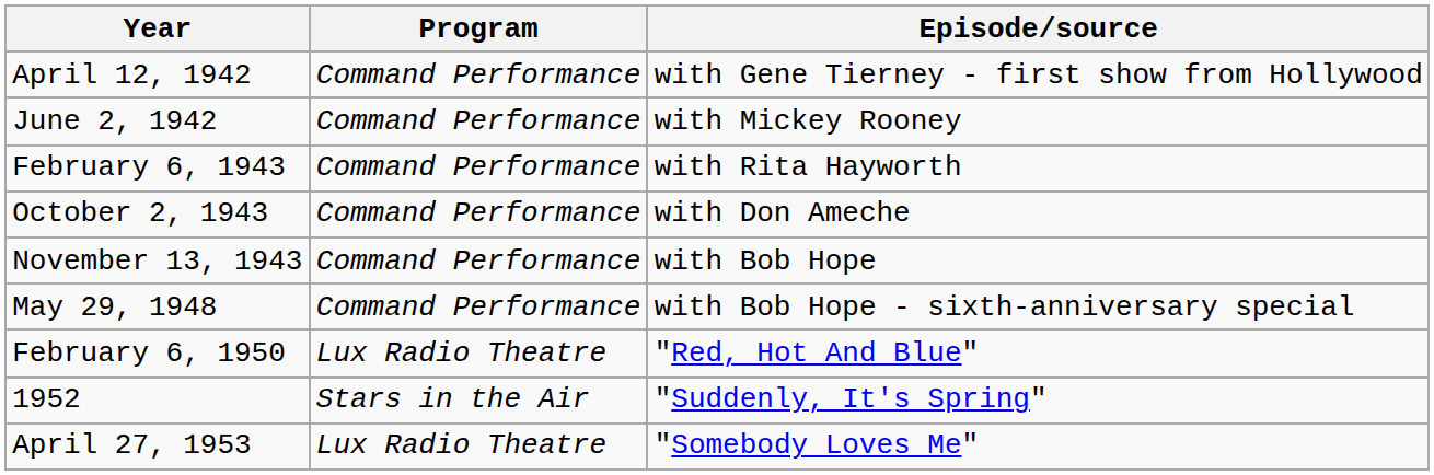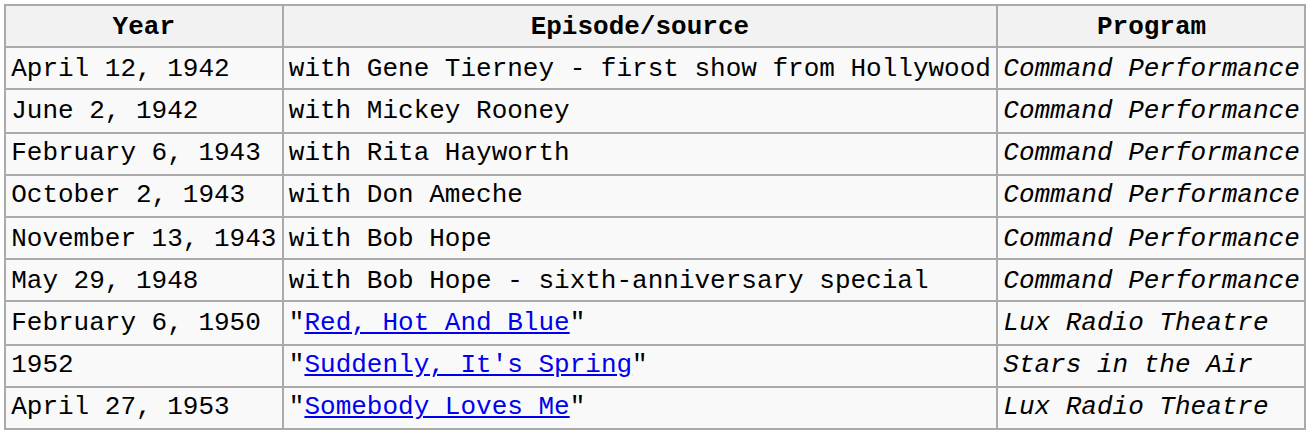 <table class="wikitable">
 <tr>
 <th>Year</th>
+<th>Episode/source</th>
 <th>Program</th>
-<th>Episode/source</th>
 </tr>
 <tr>
 <td>April 12, 1942</td>
+<td>with Gene Tierney - first show from Hollywood</td>
 <td><em>Command Performance</em></td>
-<td>with Gene Tierney - first show from Hollywood</td>
 </tr>
 <tr>
 <td>June 2, 1942</td>
+<td>with Mickey Rooney</td>
 <td><em>Command Performance</em></td>
-<td>with Mickey Rooney</td>
 </tr>
 <tr>
 <td>February 6, 1943</td>
+<td>with Rita Hayworth</td>
 <td><em>Command Performance</em></td>
-<td>with Rita Hayworth</td>
 </tr>
 <tr>
 <td>October 2, 1943</td>
+<td>with Don Ameche</td>
 <td><em>Command Performance</em></td>
-<td>with Don Ameche</td>
 </tr>
 <tr>
 <td>November 13, 1943</td>
+<td>with Bob Hope</td>
 <td><em>Command Performance</em></td>
-<td>with Bob Hope</td>
 </tr>
 <tr>
 <td>May 29, 1948</td>
+<td>with Bob Hope - sixth-anniversary special</td>
 <td><em>Command Performance</em></td>
-<td>with Bob Hope - sixth-anniversary special</td>
 </tr>
 <tr>
 <td>February 6, 1950</td>
+<td>"<a href='#'>Red, Hot And Blue</a>"</td>
 <td><em>Lux Radio Theatre</em></td>
-<td>"<a href='#'>Red, Hot And Blue</a>"</td>
 </tr>
 <tr>
 <td>1952</td>
+<td>"<a href='#'>Suddenly, It's Spring</a>"</td>
 <td><em>Stars in the Air</em></td>
-<td>"<a href='#'>Suddenly, It's Spring</a>"</td>
 </tr>
 <tr>
 <td>April 27, 1953</td>
+<td>"<a href='#'>Somebody Loves Me</a>"</td>
 <td><em>Lux Radio Theatre</em></td>
-<td>"<a href='#'>Somebody Loves Me</a>"</td>
 </tr>
 </table>
